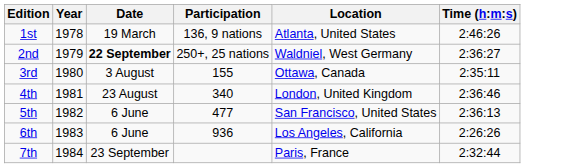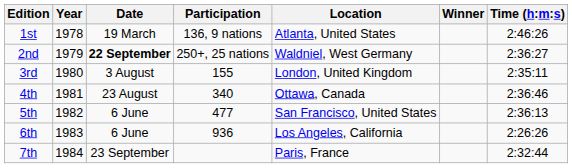 <table class="wikitable sortable" style="text-align:center">
 <tr>
 <th class=unsortable>Edition</th>
 <th>Year</th>
 <th>Date</th>
 <th>Participation</th>
 <th>Location</th>
+<th class=unsortable>Winner</th>
 <th>Time (<a href='#'>h</a>:<a href='#'>m</a>:<a href='#'>s</a>)</th>
 </tr>
 <tr>
 <td><a href='#'>1st</a></td>
 <td>1978</td>
 <td>19 March</td>
 <td>136, 9 nations</td>
 <td align=left><a href='#'>Atlanta</a>, United States</td>
+<td align=left></td>
 <td>2:46:26</td>
 </tr>
 <tr>
 <td><a href='#'>2nd</a></td>
 <td>1979</td>
 <td><strong>22 September</strong></td>
 <td>250+, 25 nations</td>
 <td align=left><a href='#'>Waldniel</a>, West Germany</td>
+<td align=left></td>
 <td>2:36:27</td>
 </tr>
 <tr>
 <td><a href='#'>3rd</a></td>
 <td>1980</td>
 <td>3 August</td>
 <td>155</td>
-<td align=left><a href='#'>Ottawa</a>, Canada</td>
+<td align=left><a href='#'>London</a>, United Kingdom</td>
+<td align=left></td>
 <td>2:35:11</td>
 </tr>
 <tr>
 <td><a href='#'>4th</a></td>
 <td>1981</td>
 <td>23 August</td>
 <td>340</td>
-<td align=left><a href='#'>London</a>, United Kingdom</td>
+<td align=left><a href='#'>Ottawa</a>, Canada</td>
+<td align=left></td>
 <td>2:36:46</td>
 </tr>
 <tr>
 <td><a href='#'>5th</a></td>
 <td>1982</td>
 <td>6 June</td>
 <td>477</td>
 <td align=left><a href='#'>San Francisco</a>, United States</td>
+<td align=left></td>
 <td>2:36:13</td>
 </tr>
 <tr>
 <td><a href='#'>6th</a></td>
 <td>1983</td>
 <td>6 June</td>
 <td>936</td>
 <td align=left><a href='#'>Los Angeles</a>, California</td>
+<td align=left></td>
 <td>2:26:26</td>
 </tr>
 <tr>
 <td><a href='#'>7th</a></td>
 <td>1984</td>
 <td>23 September</td>
 <td></td>
 <td align=left><a href='#'>Paris</a>, France</td>
+<td align=left></td>
 <td>2:32:44</td>
 </tr>
 </table>
